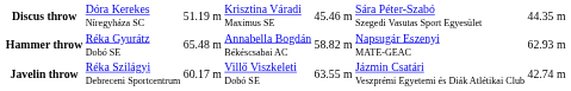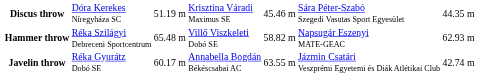 <table>
 <tr>
 <th>Discus throw</th>
 <td><a href='#'>Dóra Kerekes</a><br><small>Níregyháza SC</small></td>
 <td>51.19 m</td>
 <td><a href='#'>Krisztina Váradi</a><br><small>Maximus SE</small></td>
 <td>45.46 m</td>
 <td><a href='#'>Sára Péter-Szabó</a><br><small>Szegedi Vasutas Sport Egyesület</small></td>
 <td>44.35 m</td>
 </tr>
 <tr>
 <th>Hammer throw</th>
-<td><a href='#'>Réka Gyurátz</a><br><small>Dobó SE</small></td>
+<td><a href='#'>Réka Szilágyi</a><br><small>Debreceni Sportcentrum</small></td>
 <td>65.48 m</td>
-<td><a href='#'>Annabella Bogdán</a><br><small>Békéscsabai AC</small></td>
+<td><a href='#'>Villő Viszkeleti</a><br><small>Dobó SE</small></td>
 <td>58.82 m</td>
 <td><a href='#'>Napsugár Eszenyi</a><br><small>MATE-GEAC</small></td>
 <td>62.93 m</td>
 </tr>
 <tr>
 <th>Javelin throw</th>
-<td><a href='#'>Réka Szilágyi</a><br><small>Debreceni Sportcentrum</small></td>
+<td><a href='#'>Réka Gyurátz</a><br><small>Dobó SE</small></td>
 <td>60.17 m</td>
-<td><a href='#'>Villő Viszkeleti</a><br><small>Dobó SE</small></td>
+<td><a href='#'>Annabella Bogdán</a><br><small>Békéscsabai AC</small></td>
 <td>63.55 m</td>
 <td><a href='#'>Jázmin Csatári</a><br><small>Veszprémi Egyetemi és Diák Atlétikai Club</small></td>
 <td>42.74 m</td>
 </tr>
 </table>
